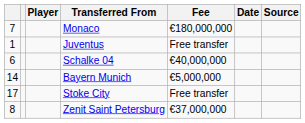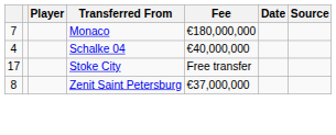 <table class="wikitable plainrowheaders sortable">
 <tr>
 <th></th>
 <th></th>
 <th scope=col>Player</th>
 <th>Transferred From</th>
 <th scope=col>Fee</th>
 <th scope=col>Date</th>
 <th scope=col>Source</th>
 </tr>
 <tr>
 <td align=center>7</td>
 <td align=center></td>
 <td></td>
 <td> <a href='#'>Monaco</a></td>
 <td>€180,000,000</td>
 <td></td>
 <td></td>
 </tr>
 <tr>
-<td align=center>1</td>
-<td align=center></td>
-<td></td>
-<td> <a href='#'>Juventus</a></td>
-<td>Free transfer</td>
-<td></td>
-<td></td>
-</tr>
-<tr>
-<td align=center>6</td>
+<td align=center>4</td>
 <td align=center></td>
 <td></td>
 <td> <a href='#'>Schalke 04</a></td>
 <td>€40,000,000</td>
-<td></td>
-<td></td>
-</tr>
-<tr>
-<td align=center>14</td>
-<td align=center></td>
-<td></td>
-<td> <a href='#'>Bayern Munich</a></td>
-<td>€5,000,000</td>
 <td></td>
 <td></td>
 </tr>
 <tr>
 <td align=center>17</td>
 <td align=center></td>
 <td></td>
 <td> <a href='#'>Stoke City</a></td>
 <td>Free transfer</td>
 <td></td>
 <td></td>
 </tr>
 <tr>
 <td align=center>8</td>
 <td align=center></td>
 <td></td>
 <td> <a href='#'>Zenit Saint Petersburg</a></td>
 <td>€37,000,000</td>
 <td></td>
 <td></td>
 </tr>
 </table>
